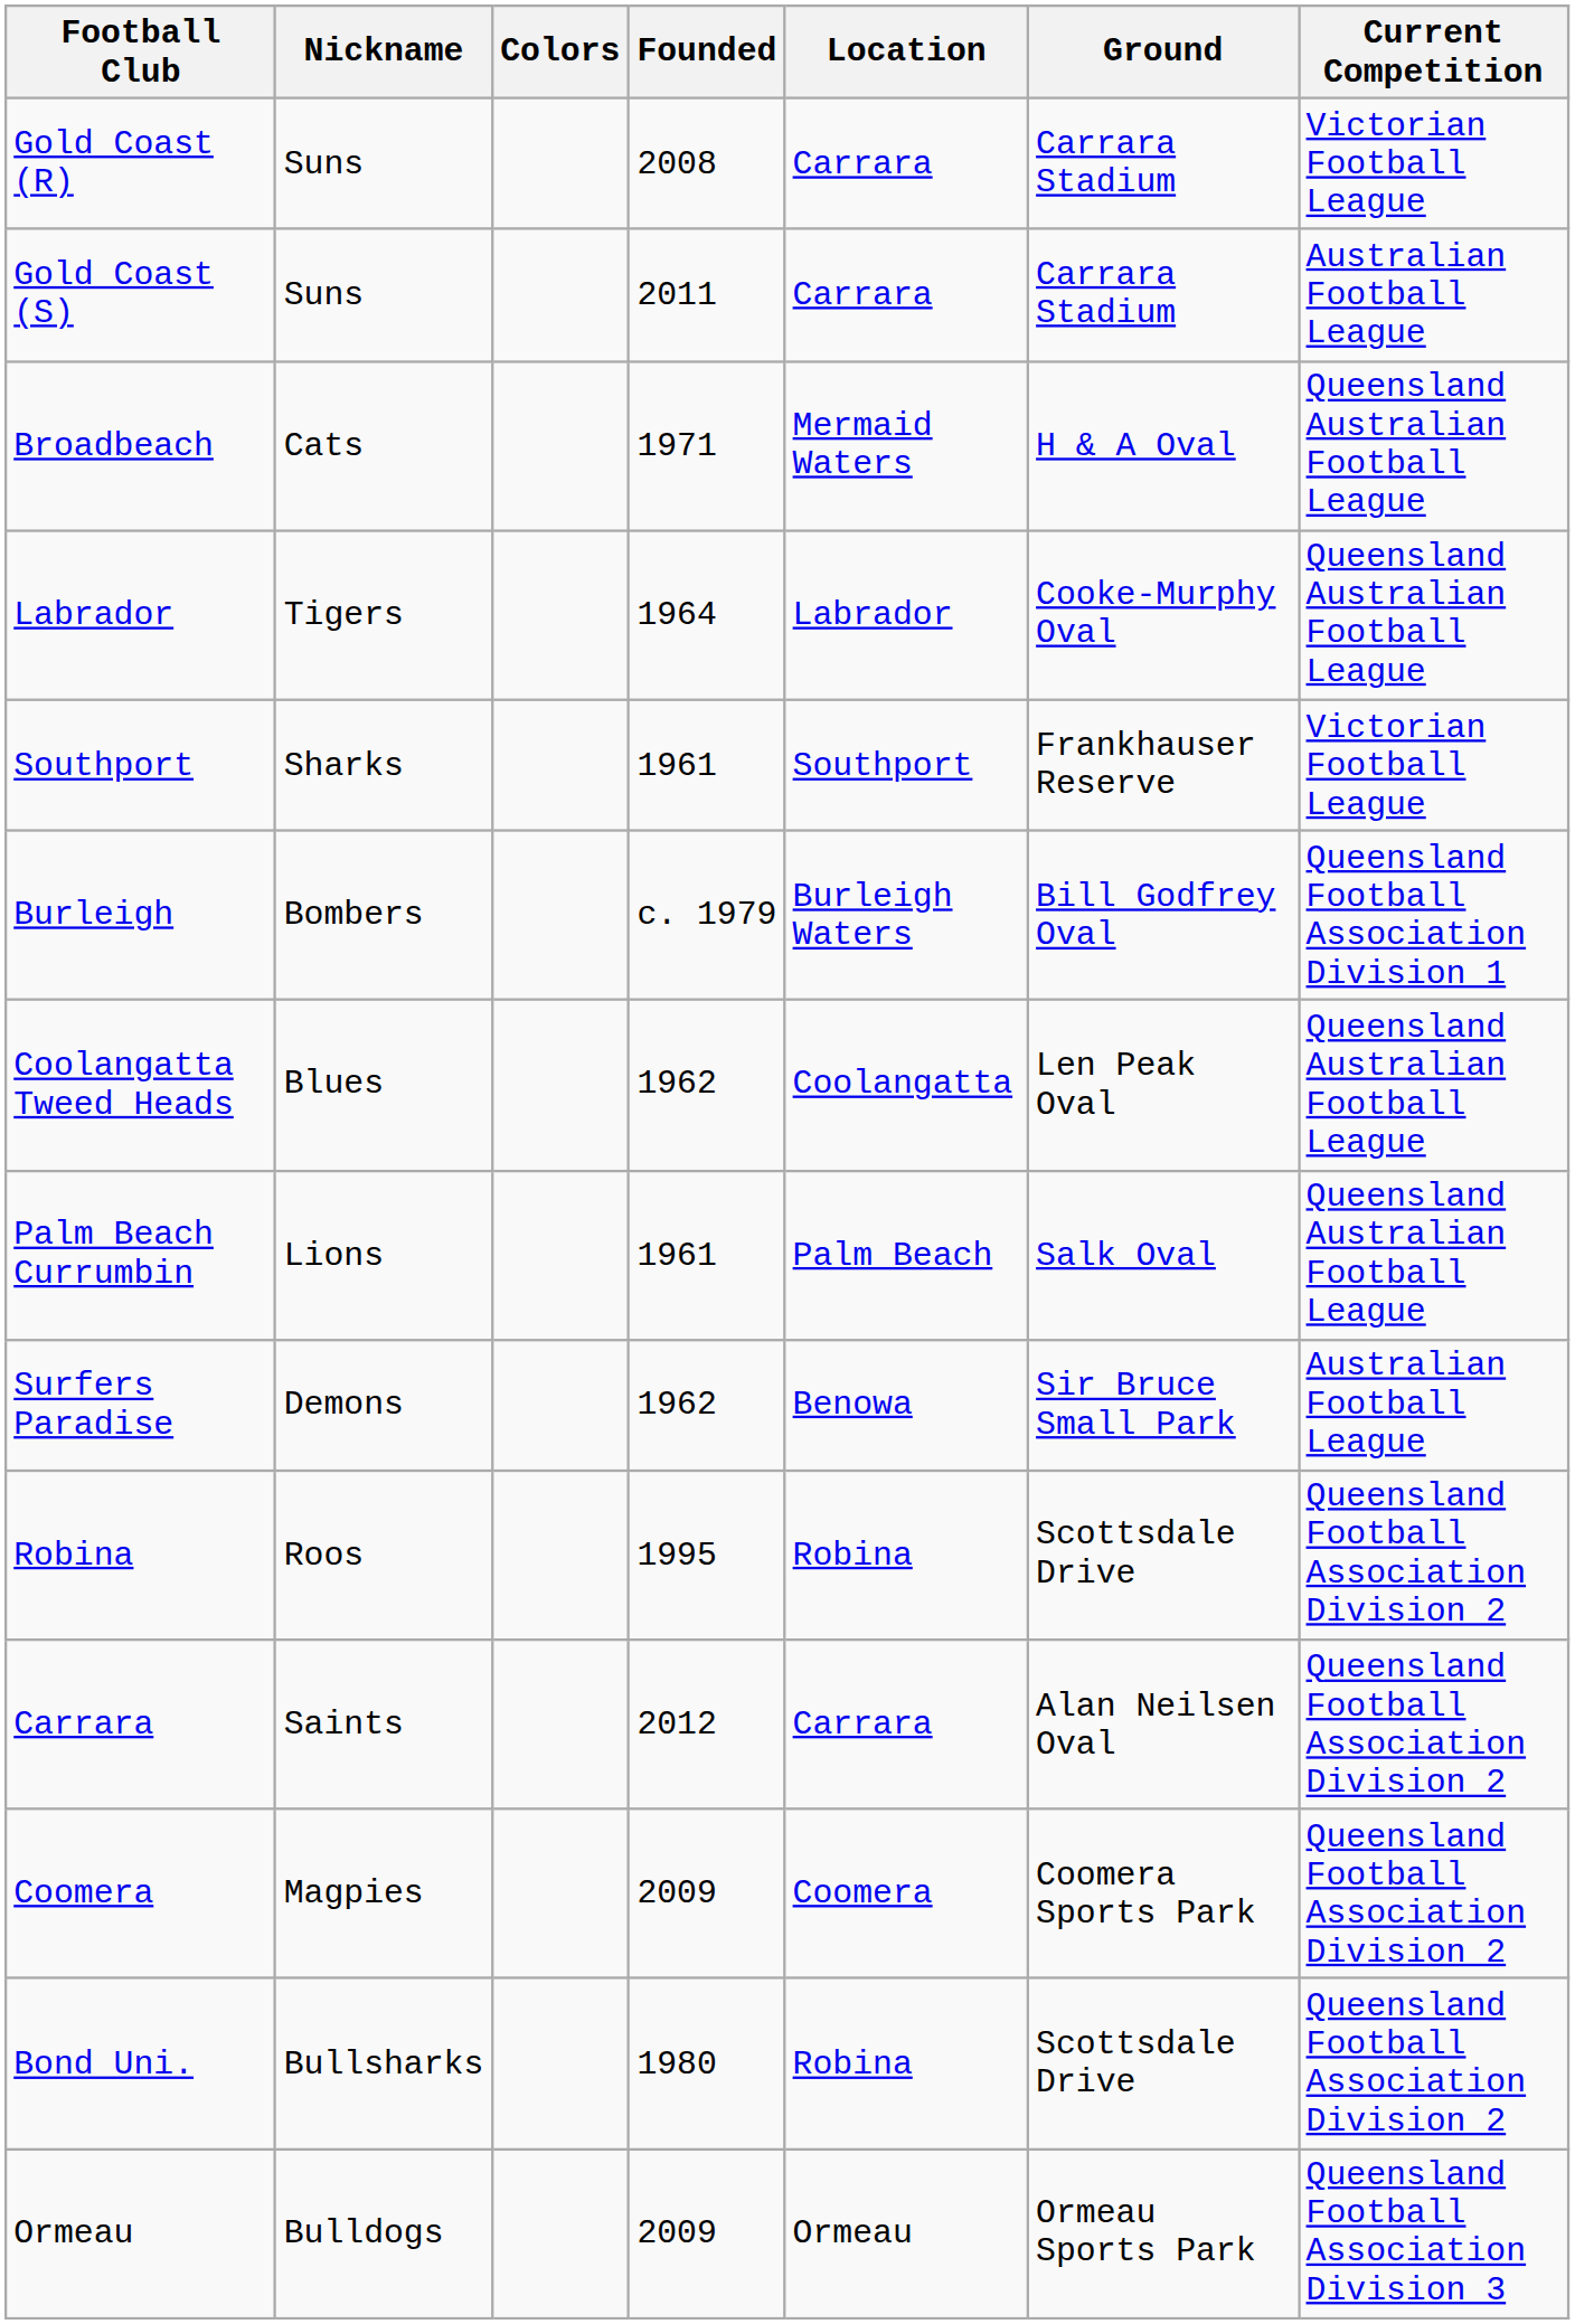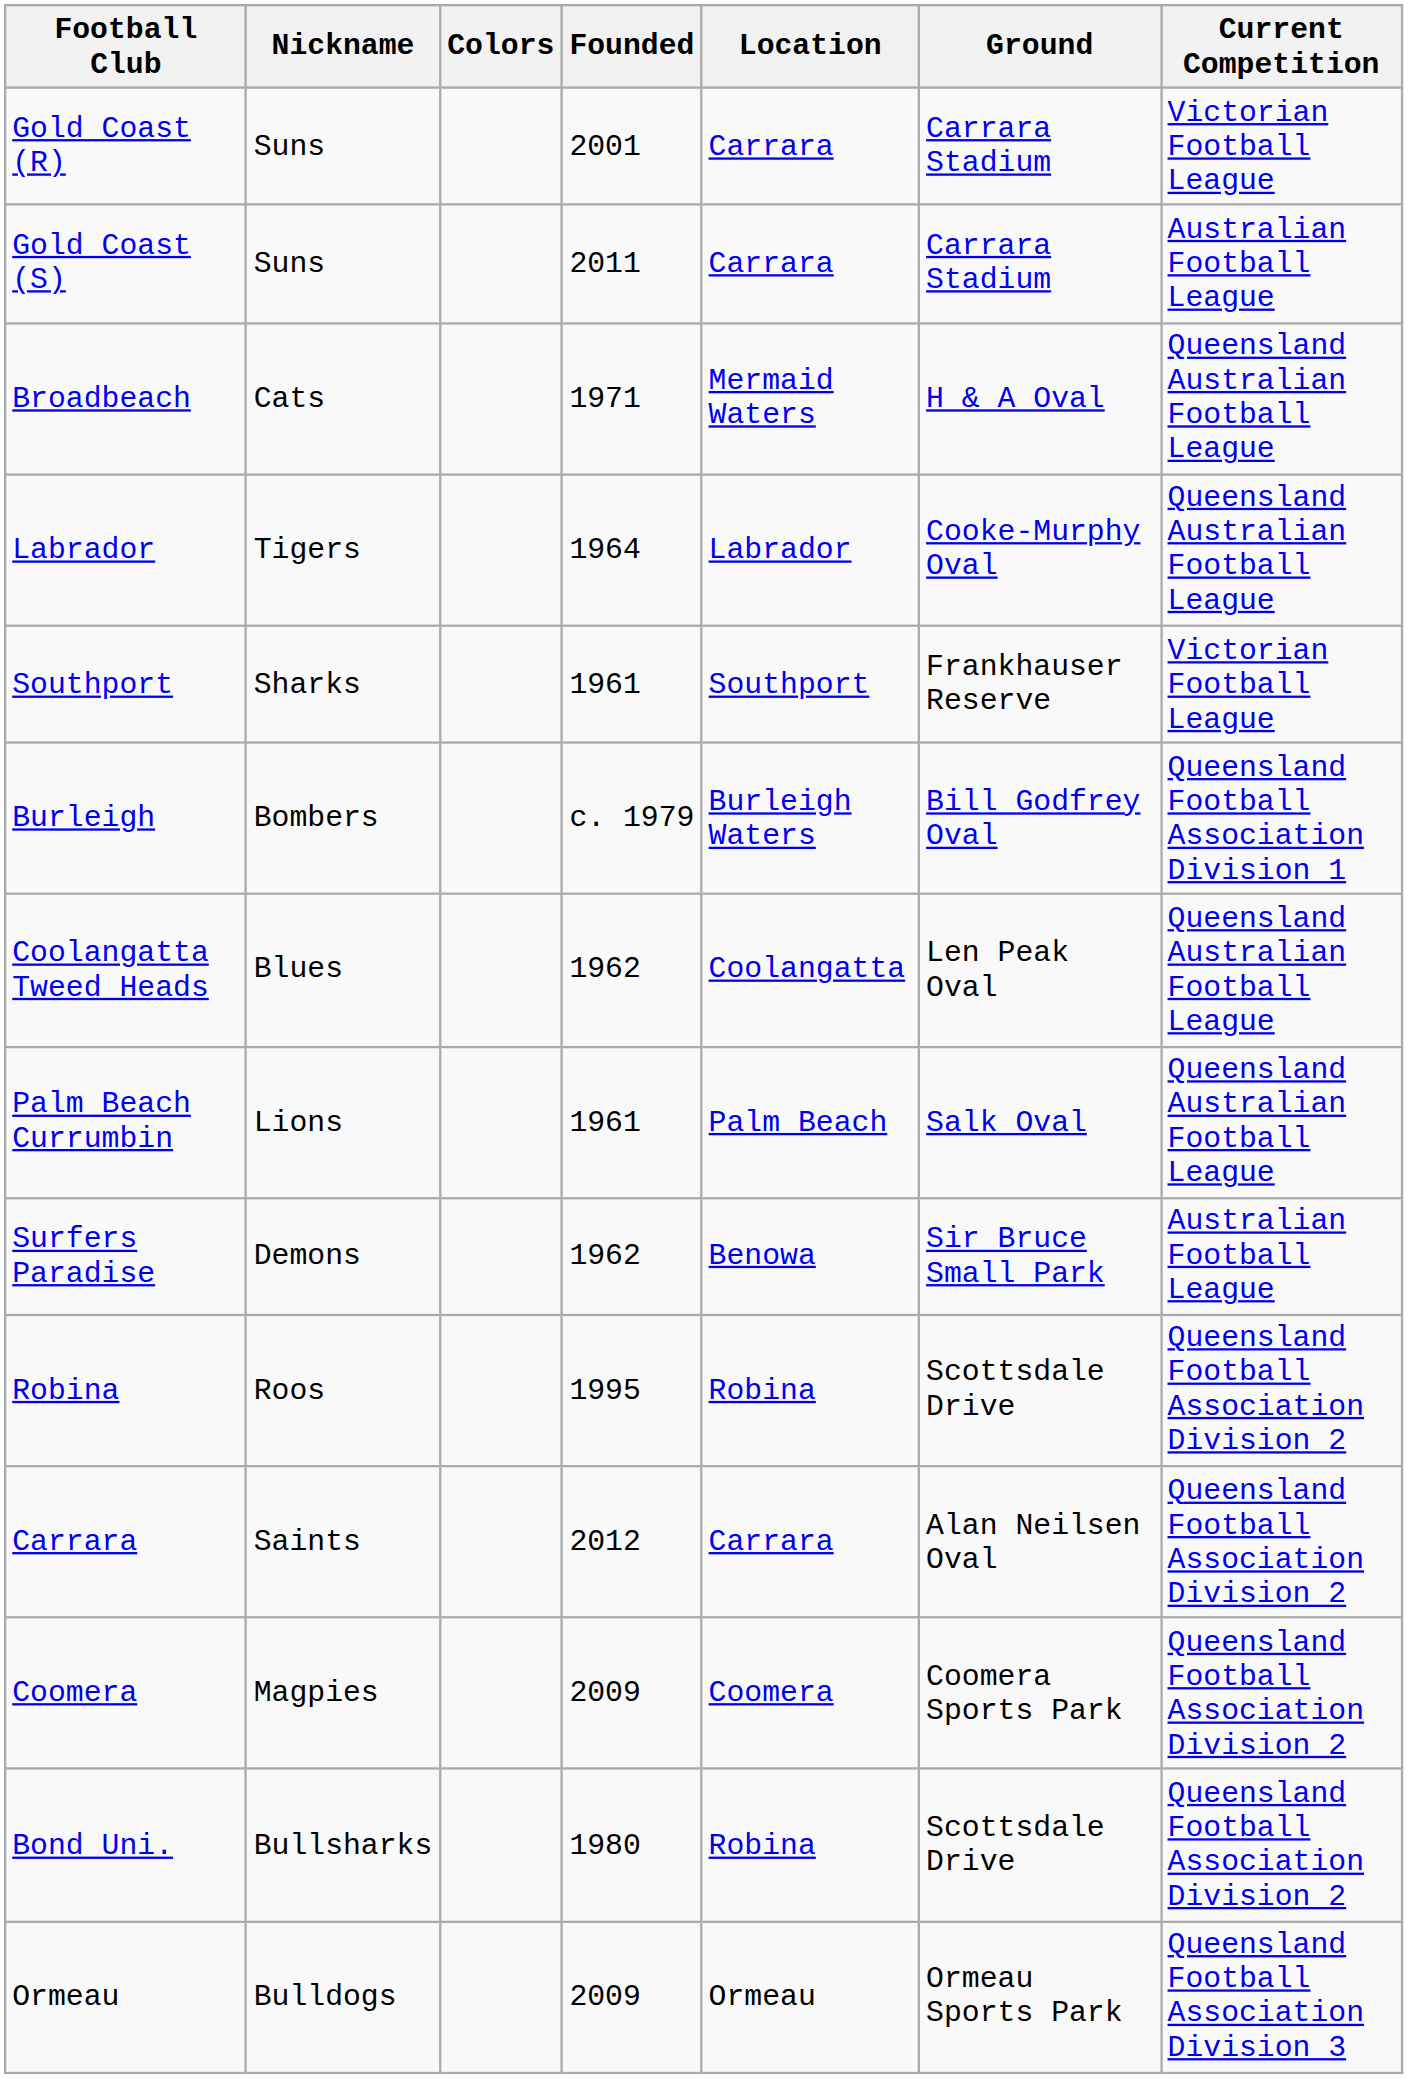 <table class="wikitable sortable">
 <tr>
 <th width=150px>Football Club</th>
 <th width=050px>Nickname</th>
 <th width=050px>Colors</th>
 <th width=050px>Founded</th>
 <th width=100px>Location</th>
 <th width=150px>Ground</th>
 <th width=150px>Current Competition</th>
 </tr>
 <tr>
 <td><a href='#'>Gold Coast (R)</a></td>
 <td>Suns</td>
 <td></td>
-<td>2008</td>
+<td>2001</td>
 <td><a href='#'>Carrara</a></td>
 <td><a href='#'>Carrara Stadium</a></td>
 <td><a href='#'>Victorian<br>Football League</a></td>
 </tr>
 <tr>
 <td><a href='#'>Gold Coast (S)</a></td>
 <td>Suns</td>
 <td></td>
 <td>2011</td>
 <td><a href='#'>Carrara</a></td>
 <td><a href='#'>Carrara Stadium</a></td>
 <td><a href='#'>Australian<br>Football League</a></td>
 </tr>
 <tr>
 <td><a href='#'>Broadbeach</a></td>
 <td>Cats</td>
 <td></td>
 <td>1971</td>
 <td><a href='#'>Mermaid Waters</a></td>
 <td><a href='#'>H & A Oval</a></td>
 <td><a href='#'>Queensland Australian<br>Football League</a></td>
 </tr>
 <tr>
 <td><a href='#'>Labrador</a></td>
 <td>Tigers</td>
 <td></td>
 <td>1964</td>
 <td><a href='#'>Labrador</a></td>
 <td><a href='#'>Cooke-Murphy Oval</a></td>
 <td><a href='#'>Queensland Australian<br>Football League</a></td>
 </tr>
 <tr>
 <td><a href='#'>Southport</a></td>
 <td>Sharks</td>
 <td></td>
 <td>1961</td>
 <td><a href='#'>Southport</a></td>
 <td>Frankhauser Reserve</td>
 <td><a href='#'>Victorian<br>Football League</a></td>
 </tr>
 <tr>
 <td><a href='#'>Burleigh</a></td>
 <td>Bombers</td>
 <td></td>
 <td>c. 1979</td>
 <td><a href='#'>Burleigh Waters</a></td>
 <td><a href='#'>Bill Godfrey Oval</a></td>
 <td><a href='#'>Queensland Football<br>Association Division 1</a></td>
 </tr>
 <tr>
 <td><a href='#'>Coolangatta<br>Tweed Heads</a></td>
 <td>Blues</td>
 <td></td>
 <td>1962</td>
 <td><a href='#'>Coolangatta</a></td>
 <td>Len Peak Oval</td>
 <td><a href='#'>Queensland Australian<br>Football League</a></td>
 </tr>
 <tr>
 <td><a href='#'>Palm Beach<br>Currumbin</a></td>
 <td>Lions</td>
 <td></td>
 <td>1961</td>
 <td><a href='#'>Palm Beach</a></td>
 <td><a href='#'>Salk Oval</a></td>
 <td><a href='#'>Queensland Australian<br>Football League</a></td>
 </tr>
 <tr>
 <td><a href='#'>Surfers Paradise</a></td>
 <td>Demons</td>
 <td></td>
 <td>1962</td>
 <td><a href='#'>Benowa</a></td>
 <td><a href='#'>Sir Bruce Small Park</a></td>
 <td><a href='#'>Australian<br>Football League</a></td>
 </tr>
 <tr>
 <td><a href='#'>Robina</a></td>
 <td>Roos</td>
 <td></td>
 <td>1995</td>
 <td><a href='#'>Robina</a></td>
 <td>Scottsdale Drive</td>
 <td><a href='#'>Queensland Football<br>Association Division 2</a></td>
 </tr>
 <tr>
 <td><a href='#'>Carrara</a></td>
 <td>Saints</td>
 <td></td>
 <td>2012</td>
 <td><a href='#'>Carrara</a></td>
 <td>Alan Neilsen Oval</td>
 <td><a href='#'>Queensland Football<br>Association Division 2</a></td>
 </tr>
 <tr>
 <td><a href='#'>Coomera</a></td>
 <td>Magpies</td>
 <td></td>
 <td>2009</td>
 <td><a href='#'>Coomera</a></td>
 <td>Coomera Sports Park</td>
 <td><a href='#'>Queensland Football<br>Association Division 2</a></td>
 </tr>
 <tr>
 <td><a href='#'>Bond Uni.</a></td>
 <td>Bullsharks</td>
 <td></td>
 <td>1980</td>
 <td><a href='#'>Robina</a></td>
 <td>Scottsdale Drive</td>
 <td><a href='#'>Queensland Football<br>Association Division 2</a></td>
 </tr>
 <tr>
 <td>Ormeau</td>
 <td>Bulldogs</td>
 <td></td>
 <td>2009</td>
 <td>Ormeau</td>
 <td>Ormeau Sports Park</td>
 <td><a href='#'>Queensland Football<br>Association Division 3</a></td>
 </tr>
 </table>
